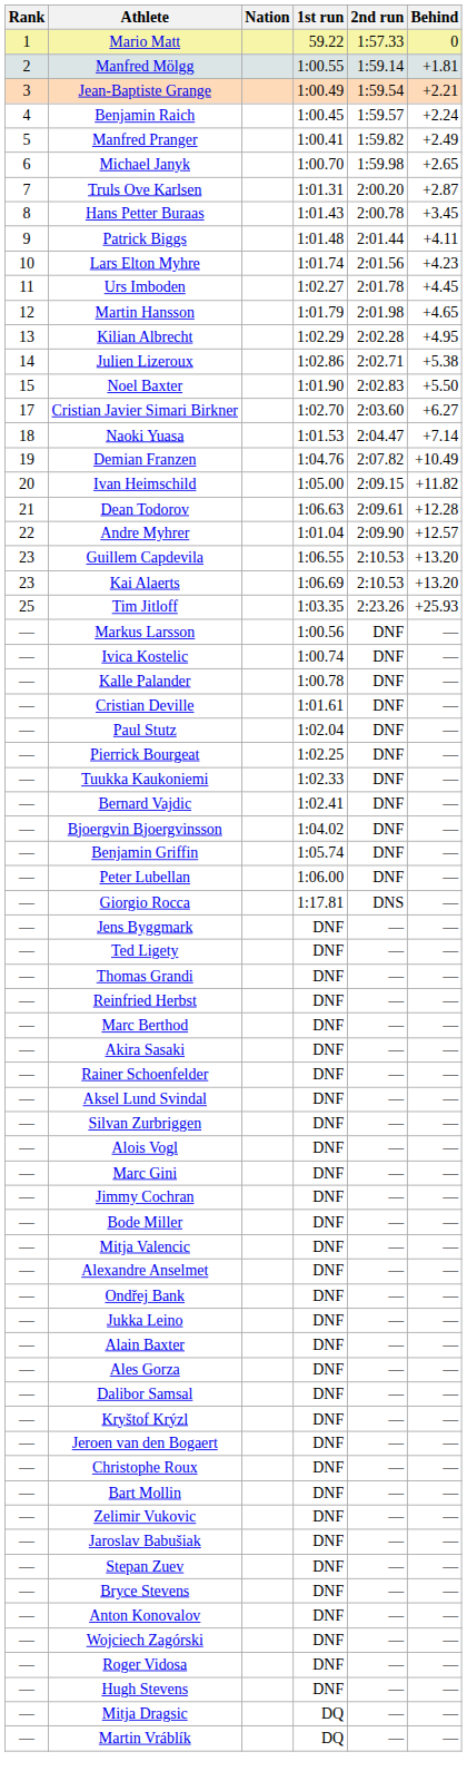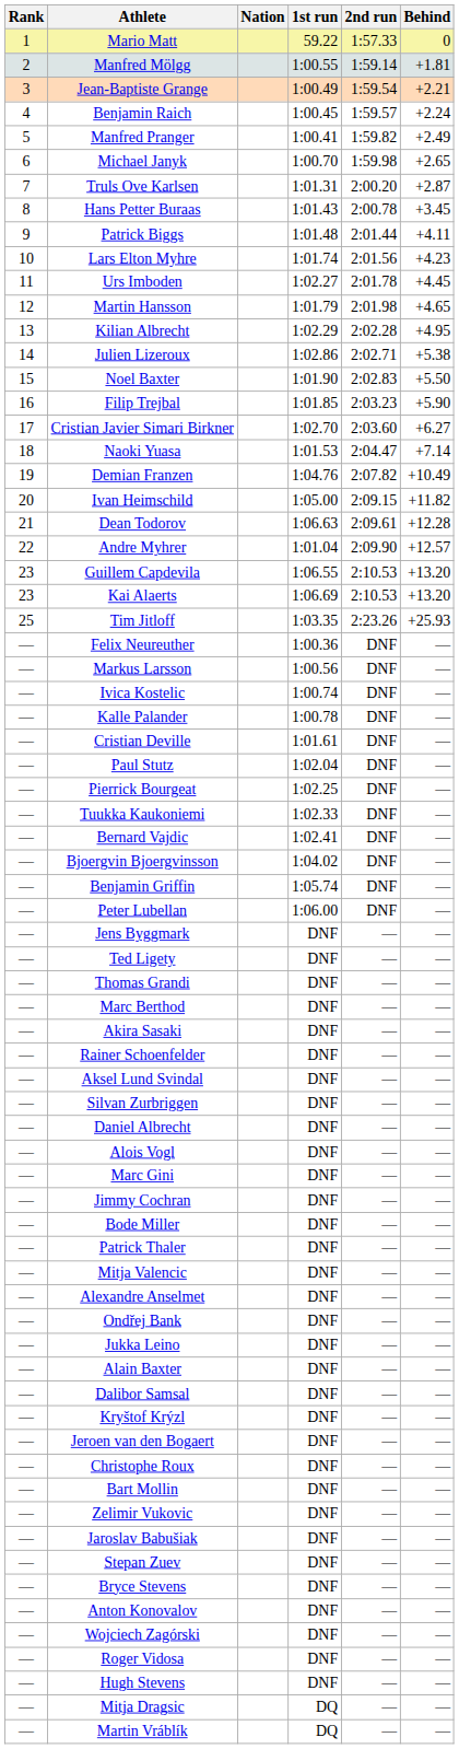 <table class=wikitable>
 <tr>
 <th>Rank</th>
 <th>Athlete</th>
 <th>Nation</th>
 <th>1st run</th>
 <th>2nd run</th>
 <th>Behind</th>
 </tr>
 <tr bgcolor="#F7F6A8">
 <td align="center">1</td>
 <td align="center"><a href='#'>Mario Matt</a></td>
 <td></td>
 <td align="right">59.22</td>
 <td align="right">1:57.33</td>
 <td align="right">0</td>
 </tr>
 <tr bgcolor="#DCE5E5">
 <td align="center">2</td>
 <td align="center"><a href='#'>Manfred Mölgg</a></td>
 <td></td>
 <td align="right">1:00.55</td>
 <td align="right">1:59.14</td>
 <td align="right">+1.81</td>
 </tr>
 <tr bgcolor="#FFDAB9">
 <td align="center">3</td>
 <td align="center"><a href='#'>Jean-Baptiste Grange</a></td>
 <td></td>
 <td align="right">1:00.49</td>
 <td align="right">1:59.54</td>
 <td align="right">+2.21</td>
 </tr>
 <tr bgcolor="#FFFFFF">
 <td align="center">4</td>
 <td align="center"><a href='#'>Benjamin Raich</a></td>
 <td></td>
 <td align="right">1:00.45</td>
 <td align="right">1:59.57</td>
 <td align="right">+2.24</td>
 </tr>
 <tr bgcolor="#FFFFFF">
 <td align="center">5</td>
 <td align="center"><a href='#'>Manfred Pranger</a></td>
 <td></td>
 <td align="right">1:00.41</td>
 <td align="right">1:59.82</td>
 <td align="right">+2.49</td>
 </tr>
 <tr bgcolor="#FFFFFF">
 <td align="center">6</td>
 <td align="center"><a href='#'>Michael Janyk</a></td>
 <td></td>
 <td align="right">1:00.70</td>
 <td align="right">1:59.98</td>
 <td align="right">+2.65</td>
 </tr>
 <tr bgcolor="#FFFFFF">
 <td align="center">7</td>
 <td align="center"><a href='#'>Truls Ove Karlsen</a></td>
 <td></td>
 <td align="right">1:01.31</td>
 <td align="right">2:00.20</td>
 <td align="right">+2.87</td>
 </tr>
 <tr bgcolor="#FFFFFF">
 <td align="center">8</td>
 <td align="center"><a href='#'>Hans Petter Buraas</a></td>
 <td></td>
 <td align="right">1:01.43</td>
 <td align="right">2:00.78</td>
 <td align="right">+3.45</td>
 </tr>
 <tr bgcolor="#FFFFFF">
 <td align="center">9</td>
 <td align="center"><a href='#'>Patrick Biggs</a></td>
 <td></td>
 <td align="right">1:01.48</td>
 <td align="right">2:01.44</td>
 <td align="right">+4.11</td>
 </tr>
 <tr bgcolor="#FFFFFF">
 <td align="center">10</td>
 <td align="center"><a href='#'>Lars Elton Myhre</a></td>
 <td></td>
 <td align="right">1:01.74</td>
 <td align="right">2:01.56</td>
 <td align="right">+4.23</td>
 </tr>
 <tr bgcolor="#FFFFFF">
 <td align="center">11</td>
 <td align="center"><a href='#'>Urs Imboden</a></td>
 <td></td>
 <td align="right">1:02.27</td>
 <td align="right">2:01.78</td>
 <td align="right">+4.45</td>
 </tr>
 <tr bgcolor="#FFFFFF">
 <td align="center">12</td>
 <td align="center"><a href='#'>Martin Hansson</a></td>
 <td></td>
 <td align="right">1:01.79</td>
 <td align="right">2:01.98</td>
 <td align="right">+4.65</td>
 </tr>
 <tr bgcolor="#FFFFFF">
 <td align="center">13</td>
 <td align="center"><a href='#'>Kilian Albrecht</a></td>
 <td></td>
 <td align="right">1:02.29</td>
 <td align="right">2:02.28</td>
 <td align="right">+4.95</td>
 </tr>
 <tr bgcolor="#FFFFFF">
 <td align="center">14</td>
 <td align="center"><a href='#'>Julien Lizeroux</a></td>
 <td></td>
 <td align="right">1:02.86</td>
 <td align="right">2:02.71</td>
 <td align="right">+5.38</td>
 </tr>
 <tr bgcolor="#FFFFFF">
 <td align="center">15</td>
 <td align="center"><a href='#'>Noel Baxter</a></td>
 <td></td>
 <td align="right">1:01.90</td>
 <td align="right">2:02.83</td>
 <td align="right">+5.50</td>
 </tr>
 <tr bgcolor="#FFFFFF">
+<td align="center">16</td>
+<td align="center"><a href='#'>Filip Trejbal</a></td>
+<td></td>
+<td align="right">1:01.85</td>
+<td align="right">2:03.23</td>
+<td align="right">+5.90</td>
+</tr>
+<tr bgcolor="#FFFFFF">
 <td align="center">17</td>
 <td align="center"><a href='#'>Cristian Javier Simari Birkner</a></td>
 <td></td>
 <td align="right">1:02.70</td>
 <td align="right">2:03.60</td>
 <td align="right">+6.27</td>
 </tr>
 <tr bgcolor="#FFFFFF">
 <td align="center">18</td>
 <td align="center"><a href='#'>Naoki Yuasa</a></td>
 <td></td>
 <td align="right">1:01.53</td>
 <td align="right">2:04.47</td>
 <td align="right">+7.14</td>
 </tr>
 <tr bgcolor="#FFFFFF">
 <td align="center">19</td>
 <td align="center"><a href='#'>Demian Franzen</a></td>
 <td></td>
 <td align="right">1:04.76</td>
 <td align="right">2:07.82</td>
 <td align="right">+10.49</td>
 </tr>
 <tr bgcolor="#FFFFFF">
 <td align="center">20</td>
 <td align="center"><a href='#'>Ivan Heimschild</a></td>
 <td></td>
 <td align="right">1:05.00</td>
 <td align="right">2:09.15</td>
 <td align="right">+11.82</td>
 </tr>
 <tr bgcolor="#FFFFFF">
 <td align="center">21</td>
 <td align="center"><a href='#'>Dean Todorov</a></td>
 <td></td>
 <td align="right">1:06.63</td>
 <td align="right">2:09.61</td>
 <td align="right">+12.28</td>
 </tr>
 <tr bgcolor="#FFFFFF">
 <td align="center">22</td>
 <td align="center"><a href='#'>Andre Myhrer</a></td>
 <td></td>
 <td align="right">1:01.04</td>
 <td align="right">2:09.90</td>
 <td align="right">+12.57</td>
 </tr>
 <tr bgcolor="#FFFFFF">
 <td align="center">23</td>
 <td align="center"><a href='#'>Guillem Capdevila</a></td>
 <td></td>
 <td align="right">1:06.55</td>
 <td align="right">2:10.53</td>
 <td align="right">+13.20</td>
 </tr>
 <tr bgcolor="#FFFFFF">
 <td align="center">23</td>
 <td align="center"><a href='#'>Kai Alaerts</a></td>
 <td></td>
 <td align="right">1:06.69</td>
 <td align="right">2:10.53</td>
 <td align="right">+13.20</td>
 </tr>
 <tr bgcolor="#FFFFFF">
 <td align="center">25</td>
 <td align="center"><a href='#'>Tim Jitloff</a></td>
 <td></td>
 <td align="right">1:03.35</td>
 <td align="right">2:23.26</td>
 <td align="right">+25.93</td>
+</tr>
+<tr bgcolor="#FFFFFF">
+<td align="center">—</td>
+<td align="center"><a href='#'>Felix Neureuther</a></td>
+<td></td>
+<td align="right">1:00.36</td>
+<td align="right">DNF</td>
+<td align="right">—</td>
 </tr>
 <tr bgcolor="#FFFFFF">
 <td align="center">—</td>
 <td align="center"><a href='#'>Markus Larsson</a></td>
 <td></td>
 <td align="right">1:00.56</td>
 <td align="right">DNF</td>
 <td align="right">—</td>
 </tr>
 <tr bgcolor="#FFFFFF">
 <td align="center">—</td>
 <td align="center"><a href='#'>Ivica Kostelic</a></td>
 <td></td>
 <td align="right">1:00.74</td>
 <td align="right">DNF</td>
 <td align="right">—</td>
 </tr>
 <tr bgcolor="#FFFFFF">
 <td align="center">—</td>
 <td align="center"><a href='#'>Kalle Palander</a></td>
 <td></td>
 <td align="right">1:00.78</td>
 <td align="right">DNF</td>
 <td align="right">—</td>
 </tr>
 <tr bgcolor="#FFFFFF">
 <td align="center">—</td>
 <td align="center"><a href='#'>Cristian Deville</a></td>
 <td></td>
 <td align="right">1:01.61</td>
 <td align="right">DNF</td>
 <td align="right">—</td>
 </tr>
 <tr bgcolor="#FFFFFF">
 <td align="center">—</td>
 <td align="center"><a href='#'>Paul Stutz</a></td>
 <td></td>
 <td align="right">1:02.04</td>
 <td align="right">DNF</td>
 <td align="right">—</td>
 </tr>
 <tr bgcolor="#FFFFFF">
 <td align="center">—</td>
 <td align="center"><a href='#'>Pierrick Bourgeat</a></td>
 <td></td>
 <td align="right">1:02.25</td>
 <td align="right">DNF</td>
 <td align="right">—</td>
 </tr>
 <tr bgcolor="#FFFFFF">
 <td align="center">—</td>
 <td align="center"><a href='#'>Tuukka Kaukoniemi</a></td>
 <td></td>
 <td align="right">1:02.33</td>
 <td align="right">DNF</td>
 <td align="right">—</td>
 </tr>
 <tr bgcolor="#FFFFFF">
 <td align="center">—</td>
 <td align="center"><a href='#'>Bernard Vajdic</a></td>
 <td></td>
 <td align="right">1:02.41</td>
 <td align="right">DNF</td>
 <td align="right">—</td>
 </tr>
 <tr bgcolor="#FFFFFF">
 <td align="center">—</td>
 <td align="center"><a href='#'>Bjoergvin Bjoergvinsson</a></td>
 <td></td>
 <td align="right">1:04.02</td>
 <td align="right">DNF</td>
 <td align="right">—</td>
 </tr>
 <tr bgcolor="#FFFFFF">
 <td align="center">—</td>
 <td align="center"><a href='#'>Benjamin Griffin</a></td>
 <td></td>
 <td align="right">1:05.74</td>
 <td align="right">DNF</td>
 <td align="right">—</td>
 </tr>
 <tr bgcolor="#FFFFFF">
 <td align="center">—</td>
 <td align="center"><a href='#'>Peter Lubellan</a></td>
 <td></td>
 <td align="right">1:06.00</td>
 <td align="right">DNF</td>
 <td align="right">—</td>
 </tr>
 <tr bgcolor="#FFFFFF">
 <td align="center">—</td>
-<td align="center"><a href='#'>Giorgio Rocca</a></td>
-<td></td>
-<td align="right">1:17.81</td>
-<td align="right">DNS</td>
-<td align="right">—</td>
-</tr>
-<tr bgcolor="#FFFFFF">
-<td align="center">—</td>
 <td align="center"><a href='#'>Jens Byggmark</a></td>
 <td></td>
 <td align="right">DNF</td>
 <td align="right">—</td>
 <td align="right">—</td>
 </tr>
 <tr bgcolor="#FFFFFF">
 <td align="center">—</td>
 <td align="center"><a href='#'>Ted Ligety</a></td>
 <td></td>
 <td align="right">DNF</td>
 <td align="right">—</td>
 <td align="right">—</td>
 </tr>
 <tr bgcolor="#FFFFFF">
 <td align="center">—</td>
 <td align="center"><a href='#'>Thomas Grandi</a></td>
-<td></td>
-<td align="right">DNF</td>
-<td align="right">—</td>
-<td align="right">—</td>
-</tr>
-<tr bgcolor="#FFFFFF">
-<td align="center">—</td>
-<td align="center"><a href='#'>Reinfried Herbst</a></td>
 <td></td>
 <td align="right">DNF</td>
 <td align="right">—</td>
 <td align="right">—</td>
 </tr>
 <tr bgcolor="#FFFFFF">
 <td align="center">—</td>
 <td align="center"><a href='#'>Marc Berthod</a></td>
 <td></td>
 <td align="right">DNF</td>
 <td align="right">—</td>
 <td align="right">—</td>
 </tr>
 <tr bgcolor="#FFFFFF">
 <td align="center">—</td>
 <td align="center"><a href='#'>Akira Sasaki</a></td>
 <td></td>
 <td align="right">DNF</td>
 <td align="right">—</td>
 <td align="right">—</td>
 </tr>
 <tr bgcolor="#FFFFFF">
 <td align="center">—</td>
 <td align="center"><a href='#'>Rainer Schoenfelder</a></td>
 <td></td>
 <td align="right">DNF</td>
 <td align="right">—</td>
 <td align="right">—</td>
 </tr>
 <tr bgcolor="#FFFFFF">
 <td align="center">—</td>
 <td align="center"><a href='#'>Aksel Lund Svindal</a></td>
 <td></td>
 <td align="right">DNF</td>
 <td align="right">—</td>
 <td align="right">—</td>
 </tr>
 <tr bgcolor="#FFFFFF">
 <td align="center">—</td>
 <td align="center"><a href='#'>Silvan Zurbriggen</a></td>
 <td></td>
 <td align="right">DNF</td>
 <td align="right">—</td>
 <td align="right">—</td>
 </tr>
 <tr bgcolor="#FFFFFF">
 <td align="center">—</td>
+<td align="center"><a href='#'>Daniel Albrecht</a></td>
+<td></td>
+<td align="right">DNF</td>
+<td align="right">—</td>
+<td align="right">—</td>
+</tr>
+<tr bgcolor="#FFFFFF">
+<td align="center">—</td>
 <td align="center"><a href='#'>Alois Vogl</a></td>
 <td></td>
 <td align="right">DNF</td>
 <td align="right">—</td>
 <td align="right">—</td>
 </tr>
 <tr bgcolor="#FFFFFF">
 <td align="center">—</td>
 <td align="center"><a href='#'>Marc Gini</a></td>
 <td></td>
 <td align="right">DNF</td>
 <td align="right">—</td>
 <td align="right">—</td>
 </tr>
 <tr bgcolor="#FFFFFF">
 <td align="center">—</td>
 <td align="center"><a href='#'>Jimmy Cochran</a></td>
 <td></td>
 <td align="right">DNF</td>
 <td align="right">—</td>
 <td align="right">—</td>
 </tr>
 <tr bgcolor="#FFFFFF">
 <td align="center">—</td>
 <td align="center"><a href='#'>Bode Miller</a></td>
+<td></td>
+<td align="right">DNF</td>
+<td align="right">—</td>
+<td align="right">—</td>
+</tr>
+<tr bgcolor="#FFFFFF">
+<td align="center">—</td>
+<td align="center"><a href='#'>Patrick Thaler</a></td>
 <td></td>
 <td align="right">DNF</td>
 <td align="right">—</td>
 <td align="right">—</td>
 </tr>
 <tr bgcolor="#FFFFFF">
 <td align="center">—</td>
 <td align="center"><a href='#'>Mitja Valencic</a></td>
 <td></td>
 <td align="right">DNF</td>
 <td align="right">—</td>
 <td align="right">—</td>
 </tr>
 <tr bgcolor="#FFFFFF">
 <td align="center">—</td>
 <td align="center"><a href='#'>Alexandre Anselmet</a></td>
 <td></td>
 <td align="right">DNF</td>
 <td align="right">—</td>
 <td align="right">—</td>
 </tr>
 <tr bgcolor="#FFFFFF">
 <td align="center">—</td>
 <td align="center"><a href='#'>Ondřej Bank</a></td>
 <td></td>
 <td align="right">DNF</td>
 <td align="right">—</td>
 <td align="right">—</td>
 </tr>
 <tr bgcolor="#FFFFFF">
 <td align="center">—</td>
 <td align="center"><a href='#'>Jukka Leino</a></td>
 <td></td>
 <td align="right">DNF</td>
 <td align="right">—</td>
 <td align="right">—</td>
 </tr>
 <tr bgcolor="#FFFFFF">
 <td align="center">—</td>
 <td align="center"><a href='#'>Alain Baxter</a></td>
-<td></td>
-<td align="right">DNF</td>
-<td align="right">—</td>
-<td align="right">—</td>
-</tr>
-<tr bgcolor="#FFFFFF">
-<td align="center">—</td>
-<td align="center"><a href='#'>Ales Gorza</a></td>
 <td></td>
 <td align="right">DNF</td>
 <td align="right">—</td>
 <td align="right">—</td>
 </tr>
 <tr bgcolor="#FFFFFF">
 <td align="center">—</td>
 <td align="center"><a href='#'>Dalibor Samsal</a></td>
 <td></td>
 <td align="right">DNF</td>
 <td align="right">—</td>
 <td align="right">—</td>
 </tr>
 <tr bgcolor="#FFFFFF">
 <td align="center">—</td>
 <td align="center"><a href='#'>Kryštof Krýzl</a></td>
 <td></td>
 <td align="right">DNF</td>
 <td align="right">—</td>
 <td align="right">—</td>
 </tr>
 <tr bgcolor="#FFFFFF">
 <td align="center">—</td>
 <td align="center"><a href='#'>Jeroen van den Bogaert</a></td>
 <td></td>
 <td align="right">DNF</td>
 <td align="right">—</td>
 <td align="right">—</td>
 </tr>
 <tr bgcolor="#FFFFFF">
 <td align="center">—</td>
 <td align="center"><a href='#'>Christophe Roux</a></td>
 <td></td>
 <td align="right">DNF</td>
 <td align="right">—</td>
 <td align="right">—</td>
 </tr>
 <tr bgcolor="#FFFFFF">
 <td align="center">—</td>
 <td align="center"><a href='#'>Bart Mollin</a></td>
 <td></td>
 <td align="right">DNF</td>
 <td align="right">—</td>
 <td align="right">—</td>
 </tr>
 <tr bgcolor="#FFFFFF">
 <td align="center">—</td>
 <td align="center"><a href='#'>Zelimir Vukovic</a></td>
 <td></td>
 <td align="right">DNF</td>
 <td align="right">—</td>
 <td align="right">—</td>
 </tr>
 <tr bgcolor="#FFFFFF">
 <td align="center">—</td>
 <td align="center"><a href='#'>Jaroslav Babušiak</a></td>
 <td></td>
 <td align="right">DNF</td>
 <td align="right">—</td>
 <td align="right">—</td>
 </tr>
 <tr bgcolor="#FFFFFF">
 <td align="center">—</td>
 <td align="center"><a href='#'>Stepan Zuev</a></td>
 <td></td>
 <td align="right">DNF</td>
 <td align="right">—</td>
 <td align="right">—</td>
 </tr>
 <tr bgcolor="#FFFFFF">
 <td align="center">—</td>
 <td align="center"><a href='#'>Bryce Stevens</a></td>
 <td></td>
 <td align="right">DNF</td>
 <td align="right">—</td>
 <td align="right">—</td>
 </tr>
 <tr bgcolor="#FFFFFF">
 <td align="center">—</td>
 <td align="center"><a href='#'>Anton Konovalov</a></td>
 <td></td>
 <td align="right">DNF</td>
 <td align="right">—</td>
 <td align="right">—</td>
 </tr>
 <tr bgcolor="#FFFFFF">
 <td align="center">—</td>
 <td align="center"><a href='#'>Wojciech Zagórski</a></td>
 <td></td>
 <td align="right">DNF</td>
 <td align="right">—</td>
 <td align="right">—</td>
 </tr>
 <tr bgcolor="#FFFFFF">
 <td align="center">—</td>
 <td align="center"><a href='#'>Roger Vidosa</a></td>
 <td></td>
 <td align="right">DNF</td>
 <td align="right">—</td>
 <td align="right">—</td>
 </tr>
 <tr bgcolor="#FFFFFF">
 <td align="center">—</td>
 <td align="center"><a href='#'>Hugh Stevens</a></td>
 <td></td>
 <td align="right">DNF</td>
 <td align="right">—</td>
 <td align="right">—</td>
 </tr>
 <tr bgcolor="#FFFFFF">
 <td align="center">—</td>
 <td align="center"><a href='#'>Mitja Dragsic</a></td>
 <td></td>
 <td align="right">DQ</td>
 <td align="right">—</td>
 <td align="right">—</td>
 </tr>
 <tr bgcolor="#FFFFFF">
 <td align="center">—</td>
 <td align="center"><a href='#'>Martin Vráblík</a></td>
 <td></td>
 <td align="right">DQ</td>
 <td align="right">—</td>
 <td align="right">—</td>
 </tr>
 </table>
